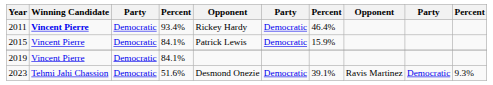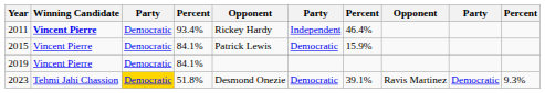 <table class="wikitable" style="margin:0.5em auto; font-size:95%;">
 <tr>
 <th>Year</th>
 <th>Winning Candidate</th>
 <th>Party</th>
 <th>Percent</th>
 <th>Opponent</th>
 <th>Party</th>
 <th>Percent</th>
 <th>Opponent</th>
 <th>Party</th>
 <th>Percent</th>
 </tr>
 <tr>
 <td>2011</td>
 <td><strong><a href='#'>Vincent Pierre</a></strong></td>
 <td><a href='#'>Democratic</a></td>
 <td>93.4%</td>
 <td>Rickey Hardy</td>
-<td><a href='#'>Democratic</a></td>
+<td><a href='#'>Independent</a></td>
 <td>46.4%</td>
 <td></td>
 <td></td>
 <td></td>
 </tr>
 <tr>
 <td>2015</td>
 <td><a href='#'>Vincent Pierre</a></td>
 <td><a href='#'>Democratic</a></td>
 <td>84.1%</td>
 <td>Patrick Lewis</td>
 <td><a href='#'>Democratic</a></td>
 <td>15.9%</td>
 <td></td>
 <td></td>
 <td></td>
 </tr>
 <tr>
 </tr>
 <tr>
 <td>2019</td>
 <td><a href='#'>Vincent Pierre</a></td>
 <td><a href='#'>Democratic</a></td>
 <td>84.1%</td>
 <td></td>
 <td></td>
 <td></td>
 <td></td>
 <td></td>
 <td></td>
 </tr>
 <tr>
 <td>2023</td>
 <td><a href='#'>Tehmi Jahi Chassion</a></td>
-<td><a href='#'>Democratic</a></td>
-<td>51.6%</td>
+<td style="background: gold;"><a href='#'>Democratic</a></td>
+<td>51.8%</td>
 <td>Desmond Onezie</td>
 <td><a href='#'>Democratic</a></td>
 <td>39.1%</td>
 <td>Ravis Martinez</td>
 <td><a href='#'>Democratic</a></td>
 <td>9.3%</td>
 </tr>
 </table>
